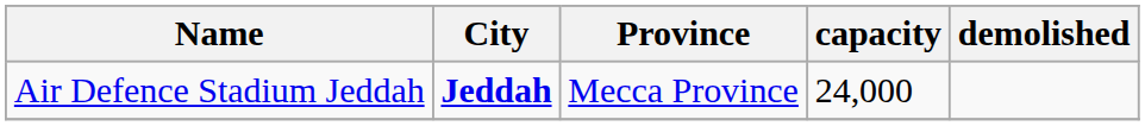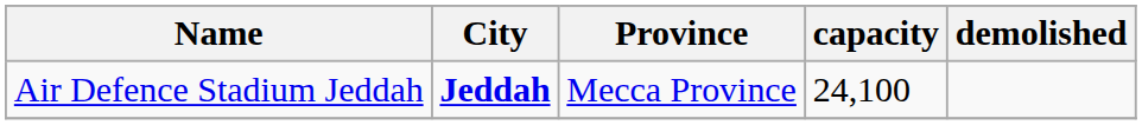 <table class="wikitable">
 <tr>
 <th>Name</th>
 <th>City</th>
 <th>Province</th>
 <th>capacity</th>
 <th>demolished</th>
 </tr>
 <tr>
 <td><a href='#'>Air Defence Stadium Jeddah</a></td>
 <td><strong><a href='#'>Jeddah</a></strong></td>
 <td><a href='#'>Mecca Province</a></td>
-<td>24,000</td>
+<td>24,100</td>
 <td></td>
 </tr>
 <tr>
 </tr>
 </table>
